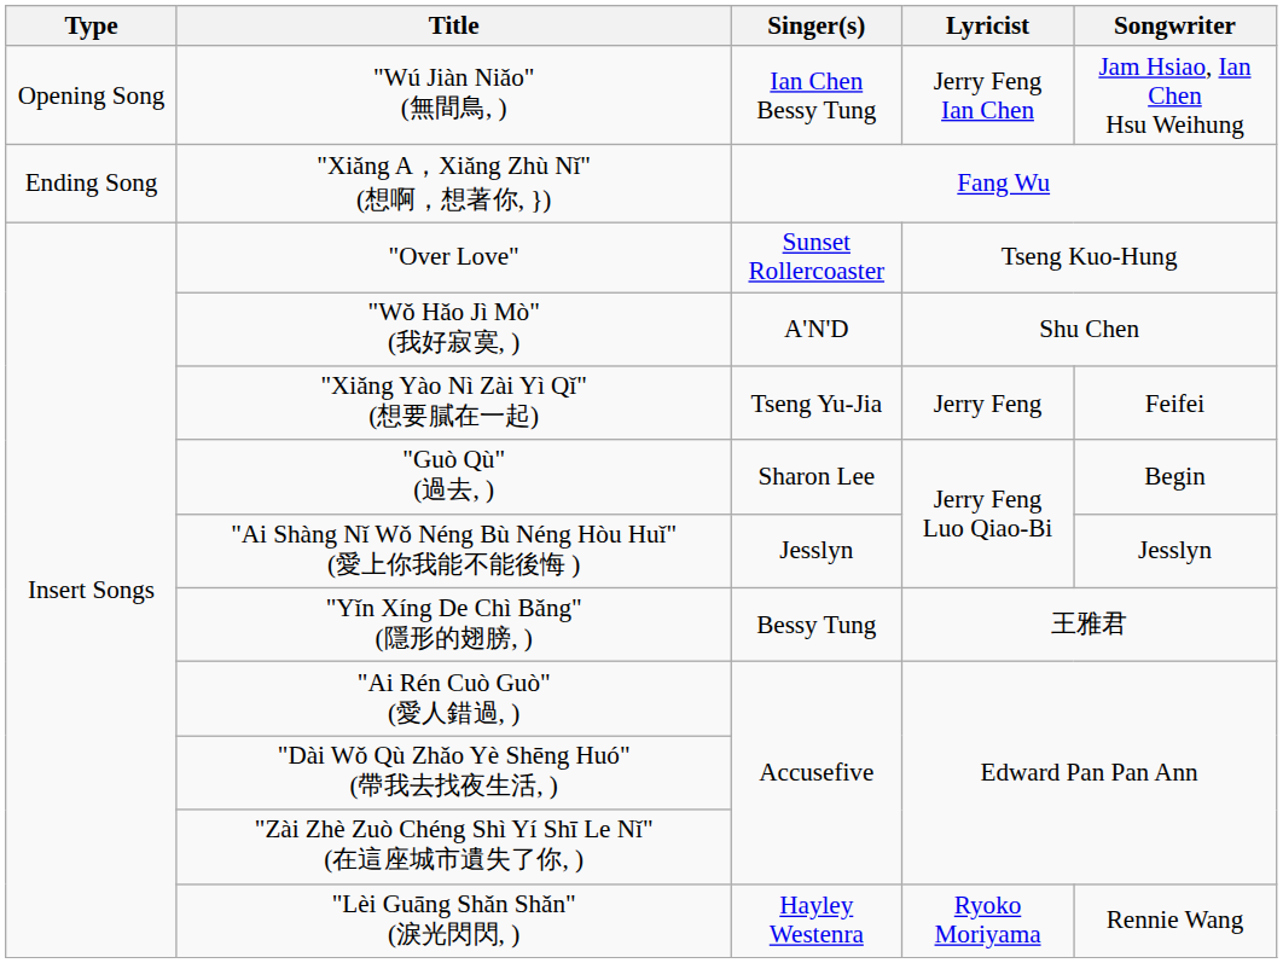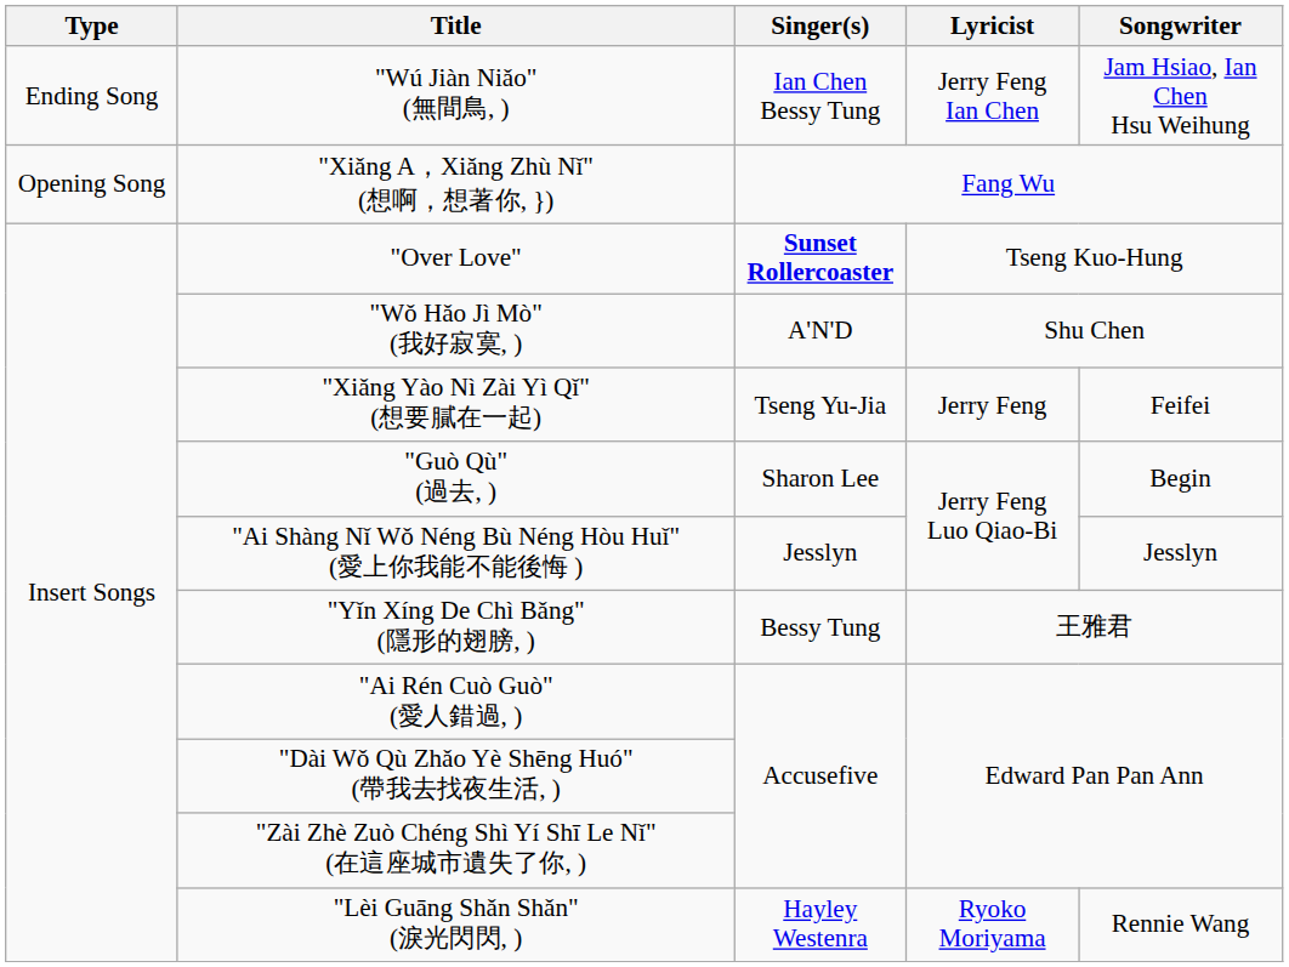 <table class="wikitable">
 <tr>
 <th style="width:100px;">Type</th>
 <th style="width:340px;">Title</th>
 <th style="width:100px;">Singer(s)</th>
 <th style="width:100px;">Lyricist</th>
 <th style="width:120px;">Songwriter</th>
 </tr>
 <tr>
-<td align="center">Opening Song</td>
+<td align="center">Ending Song</td>
 <td align="center">"Wú Jiàn Niǎo" <br>(無間鳥, )</td>
 <td align="center"><a href='#'>Ian Chen</a><br>Bessy Tung</td>
 <td align="center">Jerry Feng<br><a href='#'>Ian Chen</a></td>
 <td align="center"><a href='#'>Jam Hsiao</a>, <a href='#'>Ian Chen</a><br>Hsu Weihung</td>
 </tr>
 <tr>
-<td align="center">Ending Song</td>
+<td align="center">Opening Song</td>
 <td align="center">"Xiǎng A，Xiǎng Zhù Nǐ" <br>(想啊，想著你, })</td>
 <td align="center" colspan=3><a href='#'>Fang Wu</a></td>
 </tr>
 <tr>
 <td align="center" rowspan=10>Insert Songs</td>
 <td align="center">"Over Love"</td>
-<td align="center"><a href='#'>Sunset Rollercoaster</a></td>
+<td align="center"><strong><a href='#'>Sunset Rollercoaster</a></strong></td>
 <td align="center" colspan=2>Tseng Kuo-Hung</td>
 </tr>
 <tr>
 <td align="center">"Wǒ Hǎo Jì Mò"<br>(我好寂寞, )</td>
 <td align="center">A'N'D</td>
 <td align="center" colspan=2>Shu Chen</td>
 </tr>
 <tr>
 <td align="center">"Xiǎng Yào Nì Zài	Yì Qǐ"<br>(想要膩在一起)</td>
 <td align="center">Tseng Yu-Jia</td>
 <td align="center">Jerry Feng</td>
 <td align="center">Feifei</td>
 </tr>
 <tr>
 <td align="center">"Guò Qù"<br>(過去, )</td>
 <td align="center">Sharon Lee</td>
 <td align="center" rowspan="2">Jerry Feng<br>Luo Qiao-Bi</td>
 <td align="center">Begin</td>
 </tr>
 <tr>
 <td align="center">"Ai Shàng	Nǐ Wǒ Néng Bù Néng Hòu Huǐ"<br>(愛上你我能不能後悔 )</td>
 <td align="center">Jesslyn</td>
 <td align="center">Jesslyn</td>
 </tr>
 <tr>
 <td align="center">"Yǐn Xíng	De Chì Bǎng"<br>(隱形的翅膀, )</td>
 <td align="center">Bessy Tung</td>
 <td align="center" colspan=2>王雅君</td>
 </tr>
 <tr>
 <td align="center">"Ai Rén Cuò Guò"<br>(愛人錯過, )</td>
 <td align="center" rowspan="3">Accusefive</td>
 <td align="center" rowspan="3" colspan="3">Edward Pan Pan Ann</td>
 </tr>
 <tr>
 <td align="center">"Dài Wǒ Qù Zhǎo Yè Shēng Huó"<br>(帶我去找夜生活, )</td>
 </tr>
 <tr>
 <td align="center">"Zài Zhè Zuò Chéng Shì Yí Shī Le Nǐ"<br>(在這座城市遺失了你, )</td>
 </tr>
 <tr>
 <td align="center">"Lèi Guāng Shǎn Shǎn"<br>(淚光閃閃, )</td>
 <td align="center"><a href='#'>Hayley Westenra</a></td>
 <td align="center"><a href='#'>Ryoko Moriyama</a><br></td>
 <td align="center">Rennie Wang</td>
 </tr>
 <tr>
 </tr>
 </table>
